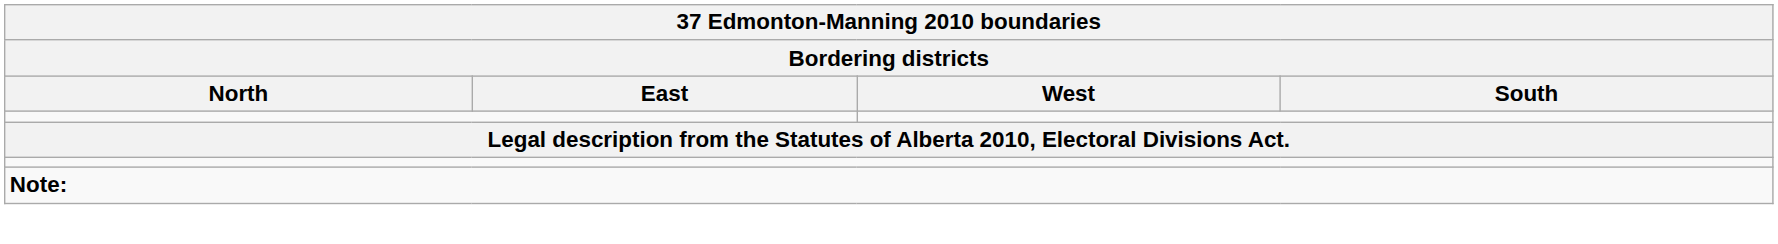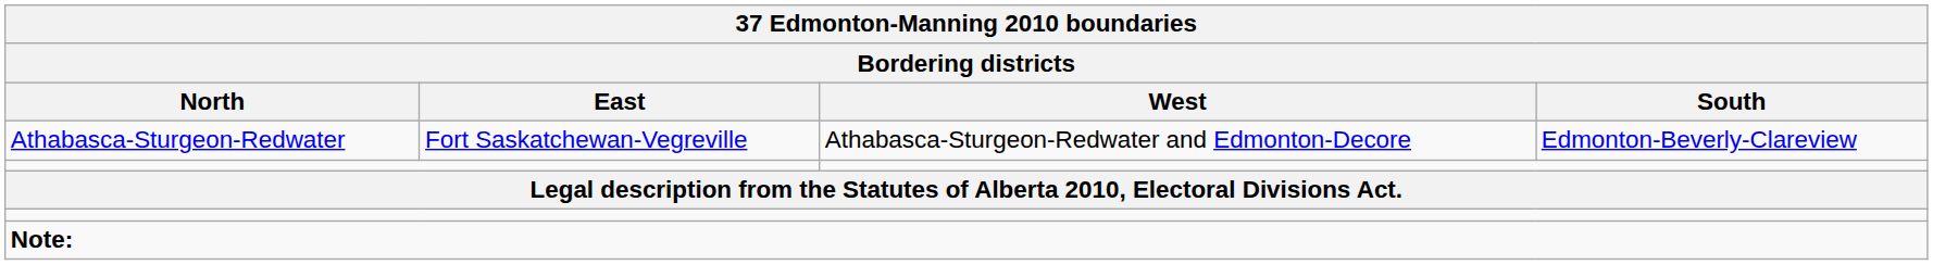 <table class="wikitable collapsible collapsed" style="width:100%;">
 <tr>
 <th colspan=4>37 Edmonton-Manning 2010 boundaries</th>
 </tr>
 <tr>
 <th colspan=4>Bordering districts</th>
 </tr>
 <tr>
 <th>North</th>
 <th>East</th>
 <th>West</th>
 <th>South</th>
+</tr>
+<tr>
+<td><a href='#'>Athabasca-Sturgeon-Redwater</a></td>
+<td><a href='#'>Fort Saskatchewan-Vegreville</a></td>
+<td>Athabasca-Sturgeon-Redwater and <a href='#'>Edmonton-Decore</a></td>
+<td><a href='#'>Edmonton-Beverly-Clareview</a></td>
 </tr>
 <tr>
 <td colspan=2 align=center></td>
 <td colspan=2 align=center></td>
 </tr>
 <tr>
 <th colspan=4>Legal description from the Statutes of Alberta 2010, Electoral Divisions Act.</th>
 </tr>
 <tr>
 <td colspan=4></td>
 </tr>
 <tr>
 <td colspan=4><strong>Note:</strong></td>
 </tr>
 </table>
